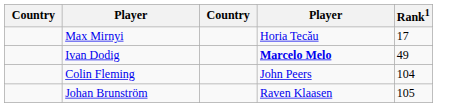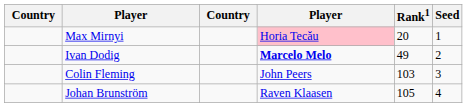 <table class="sortable wikitable">
 <tr>
 <th width="70">Country</th>
 <th width="175">Player</th>
 <th width="70">Country</th>
 <th width="175">Player</th>
 <th>Rank<sup>1</sup></th>
+<th>Seed</th>
 </tr>
 <tr>
 <td></td>
 <td><a href='#'>Max Mirnyi</a></td>
 <td></td>
-<td><a href='#'>Horia Tecău</a></td>
-<td>17</td>
+<td style="background: pink;"><a href='#'>Horia Tecău</a></td>
+<td>20</td>
+<td>1</td>
 </tr>
 <tr>
 <td></td>
 <td><a href='#'>Ivan Dodig</a></td>
 <td></td>
 <td><strong><a href='#'>Marcelo Melo</a></strong></td>
 <td>49</td>
+<td>2</td>
 </tr>
 <tr>
 <td></td>
 <td><a href='#'>Colin Fleming</a></td>
 <td></td>
 <td><a href='#'>John Peers</a></td>
-<td>104</td>
+<td>103</td>
+<td>3</td>
 </tr>
 <tr>
 <td></td>
 <td><a href='#'>Johan Brunström</a></td>
 <td></td>
 <td><a href='#'>Raven Klaasen</a></td>
 <td>105</td>
+<td>4</td>
 </tr>
 </table>
